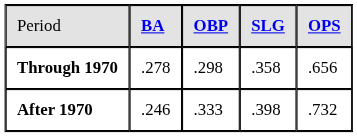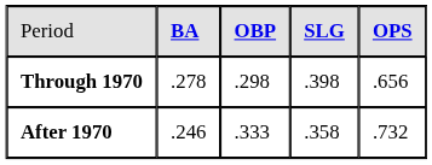 <table cellpadding="10" cellspacing="0" border="1" bordercolor="black" align="right">
 <tr style="background: #e3e3e3;">
 <td>Period</td>
 <td><strong><a href='#'>BA</a></strong></td>
 <td><strong><a href='#'>OBP</a></strong></td>
 <td><strong><a href='#'>SLG</a></strong></td>
 <td><strong><a href='#'>OPS</a></strong></td>
 </tr>
 <tr>
 <td><strong>Through 1970</strong></td>
 <td>.278</td>
 <td>.298</td>
-<td>.358</td>
+<td>.398</td>
 <td>.656</td>
 </tr>
 <tr>
 <td><strong>After 1970</strong></td>
 <td>.246</td>
 <td>.333</td>
-<td>.398</td>
+<td>.358</td>
 <td>.732</td>
 </tr>
 </table>
